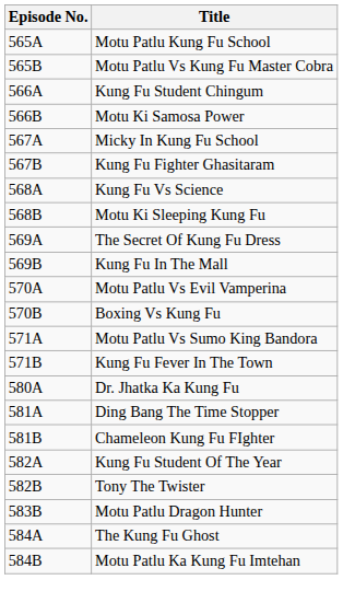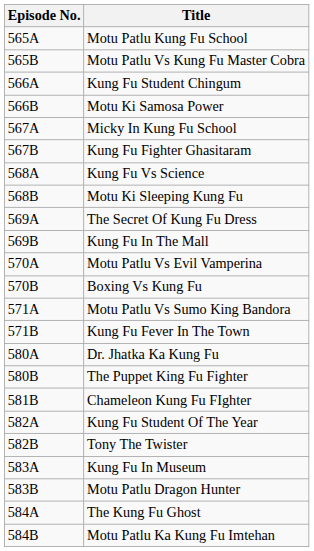 <table class="wikitable">
 <tr>
 <th>Episode No.</th>
 <th>Title</th>
 </tr>
 <tr>
 <td>565A</td>
 <td>Motu Patlu Kung Fu School</td>
 </tr>
 <tr>
 <td>565B</td>
 <td>Motu Patlu Vs Kung Fu Master Cobra</td>
 </tr>
 <tr>
 <td>566A</td>
 <td>Kung Fu Student Chingum</td>
 </tr>
 <tr>
 <td>566B</td>
 <td>Motu Ki Samosa Power</td>
 </tr>
 <tr>
 <td>567A</td>
 <td>Micky In Kung Fu School</td>
 </tr>
 <tr>
 <td>567B</td>
 <td>Kung Fu Fighter Ghasitaram</td>
 </tr>
 <tr>
 <td>568A</td>
 <td>Kung Fu Vs Science</td>
 </tr>
 <tr>
 <td>568B</td>
 <td>Motu Ki Sleeping Kung Fu</td>
 </tr>
 <tr>
 <td>569A</td>
 <td>The Secret Of Kung Fu Dress</td>
 </tr>
 <tr>
 <td>569B</td>
 <td>Kung Fu In The Mall</td>
 </tr>
 <tr>
 <td>570A</td>
 <td>Motu Patlu Vs Evil Vamperina</td>
 </tr>
 <tr>
 <td>570B</td>
 <td>Boxing Vs Kung Fu</td>
 </tr>
 <tr>
 <td>571A</td>
 <td>Motu Patlu Vs Sumo King Bandora</td>
 </tr>
 <tr>
 <td>571B</td>
 <td>Kung Fu Fever In The Town</td>
 </tr>
 <tr>
 <td>580A</td>
 <td>Dr. Jhatka Ka Kung Fu</td>
 </tr>
 <tr>
-<td>581A</td>
-<td>Ding Bang The Time Stopper</td>
+<td>580B</td>
+<td>The Puppet King Fu Fighter</td>
 </tr>
 <tr>
 <td>581B</td>
 <td>Chameleon Kung Fu FIghter</td>
 </tr>
 <tr>
 <td>582A</td>
 <td>Kung Fu Student Of The Year</td>
 </tr>
 <tr>
 <td>582B</td>
 <td>Tony The Twister</td>
 </tr>
 <tr>
+<td>583A</td>
+<td>Kung Fu In Museum</td>
+</tr>
+<tr>
 <td>583B</td>
 <td>Motu Patlu Dragon Hunter</td>
 </tr>
 <tr>
 <td>584A</td>
 <td>The Kung Fu Ghost</td>
 </tr>
 <tr>
 <td>584B</td>
 <td>Motu Patlu Ka Kung Fu Imtehan</td>
 </tr>
 </table>
